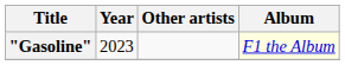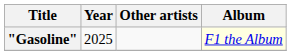 <table class="wikitable plainrowheaders" style="text-align:center;">
 <tr>
 <th scope="col">Title</th>
 <th scope="col">Year</th>
 <th scope="col">Other artists</th>
 <th scope="col">Album</th>
 </tr>
 <tr>
 <th scope="row">"Gasoline"</th>
-<td>2023</td>
+<td>2025</td>
 <td></td>
 <td style="background: lightyellow;"><em><a href='#'>F1 the Album</a></em></td>
 </tr>
 <tr>
 </tr>
 </table>
